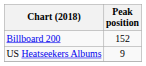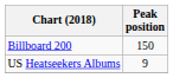 <table class="wikitable">
 <tr>
 <th>Chart (2018)</th>
 <th>Peak<br>position</th>
 </tr>
 <tr>
 <td><a href='#'>Billboard 200</a></td>
-<td align="center">152</td>
+<td align="center">150</td>
 </tr>
 <tr>
 <td>US <a href='#'>Heatseekers Albums</a></td>
 <td align="center">9</td>
 </tr>
 <tr>
 </tr>
 </table>
